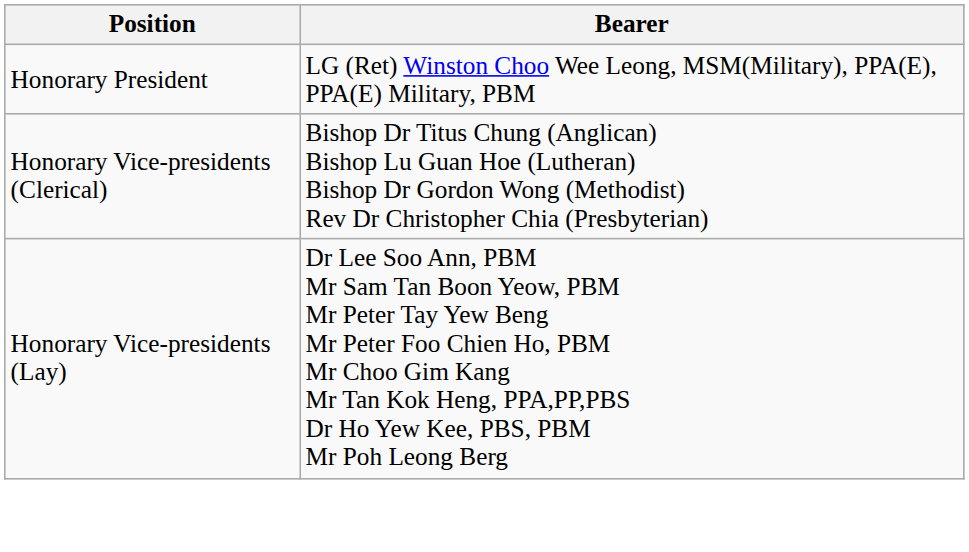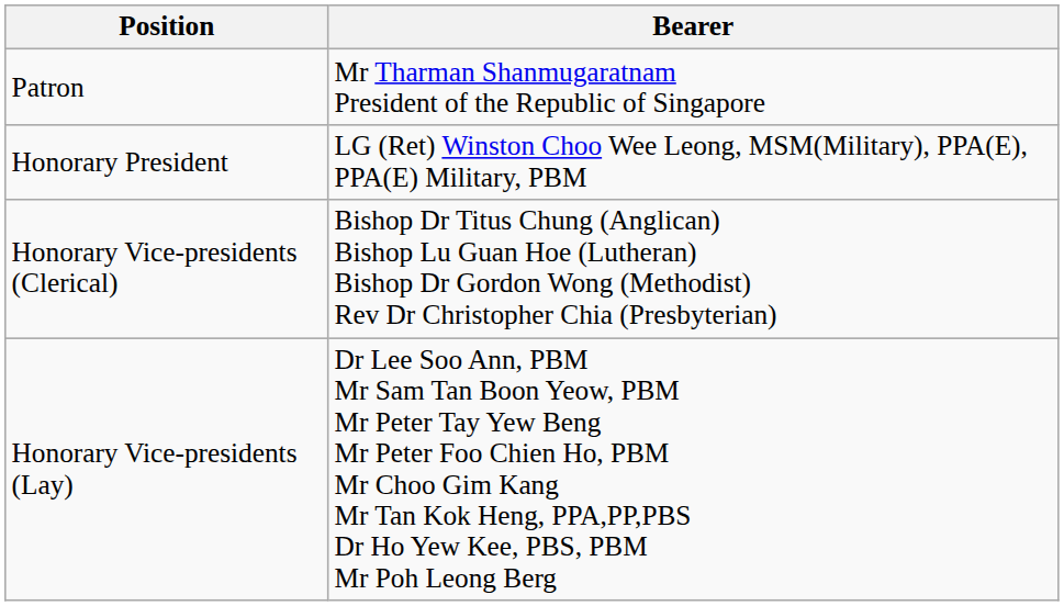 <table class="wikitable sortable">
 <tr>
 <th>Position</th>
 <th>Bearer</th>
+</tr>
+<tr>
+<td>Patron</td>
+<td>Mr <a href='#'>Tharman Shanmugaratnam</a><br>President of the Republic of Singapore</td>
 </tr>
 <tr>
 <td>Honorary President</td>
 <td>LG (Ret) <a href='#'>Winston Choo</a> Wee Leong, MSM(Military), PPA(E), PPA(E) Military, PBM</td>
 </tr>
 <tr>
 <td>Honorary Vice-presidents (Clerical)</td>
 <td>Bishop Dr Titus Chung (Anglican)<br>Bishop Lu Guan Hoe (Lutheran)<br>Bishop Dr Gordon Wong (Methodist)<br>Rev Dr Christopher Chia (Presbyterian)</td>
 </tr>
 <tr>
 <td>Honorary Vice-presidents (Lay)</td>
 <td>Dr Lee Soo Ann, PBM<br>Mr Sam Tan Boon Yeow, PBM<br>Mr Peter Tay Yew Beng<br>Mr Peter Foo Chien Ho, PBM<br>Mr Choo Gim Kang<br>Mr Tan Kok Heng, PPA,PP,PBS<br>Dr Ho Yew Kee, PBS, PBM<br>Mr Poh Leong Berg</td>
 </tr>
 </table>
